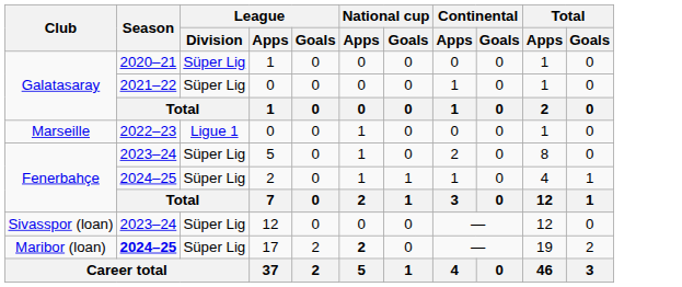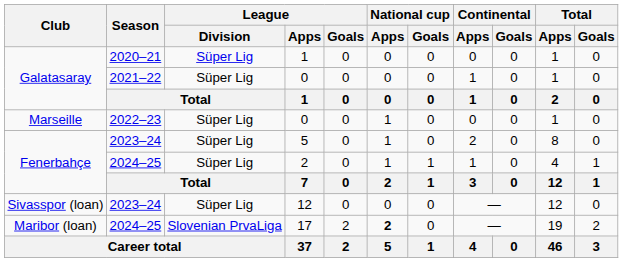 <table class="wikitable" style="text-align:center">
 <tr>
 <th rowspan="2">Club</th>
 <th rowspan="2">Season</th>
 <th colspan="3">League</th>
 <th colspan="2">National cup</th>
 <th colspan="2">Continental</th>
 <th colspan="2">Total</th>
 </tr>
 <tr>
 <th>Division</th>
 <th>Apps</th>
 <th>Goals</th>
 <th>Apps</th>
 <th>Goals</th>
 <th>Apps</th>
 <th>Goals</th>
 <th>Apps</th>
 <th>Goals</th>
 </tr>
 <tr>
 <td rowspan=3><a href='#'>Galatasaray</a></td>
 <td><a href='#'>2020–21</a></td>
 <td><a href='#'>Süper Lig</a></td>
 <td>1</td>
 <td>0</td>
 <td>0</td>
 <td>0</td>
 <td>0</td>
 <td>0</td>
 <td>1</td>
 <td>0</td>
 </tr>
 <tr>
 <td><a href='#'>2021–22</a></td>
 <td>Süper Lig</td>
 <td>0</td>
 <td>0</td>
 <td>0</td>
 <td>0</td>
 <td>1</td>
 <td>0</td>
 <td>1</td>
 <td>0</td>
 </tr>
 <tr>
 <th colspan="2">Total</th>
 <th>1</th>
 <th>0</th>
 <th>0</th>
 <th>0</th>
 <th>1</th>
 <th>0</th>
 <th>2</th>
 <th>0</th>
 </tr>
 <tr>
 <td><a href='#'>Marseille</a></td>
 <td><a href='#'>2022–23</a></td>
-<td><a href='#'>Ligue 1</a></td>
+<td>Süper Lig</td>
 <td>0</td>
 <td>0</td>
 <td>1</td>
 <td>0</td>
 <td>0</td>
 <td>0</td>
 <td>1</td>
 <td>0</td>
 </tr>
 <tr>
 <td rowspan=3><a href='#'>Fenerbahçe</a></td>
 <td><a href='#'>2023–24</a></td>
 <td>Süper Lig</td>
 <td>5</td>
 <td>0</td>
 <td>1</td>
 <td>0</td>
 <td>2</td>
 <td>0</td>
 <td>8</td>
 <td>0</td>
 </tr>
 <tr>
 <td><a href='#'>2024–25</a></td>
 <td>Süper Lig</td>
 <td>2</td>
 <td>0</td>
 <td>1</td>
 <td>1</td>
 <td>1</td>
 <td>0</td>
 <td>4</td>
 <td>1</td>
 </tr>
 <tr>
 <th colspan="2">Total</th>
 <th>7</th>
 <th>0</th>
 <th>2</th>
 <th>1</th>
 <th>3</th>
 <th>0</th>
 <th>12</th>
 <th>1</th>
 </tr>
 <tr>
 <td><a href='#'>Sivasspor</a> (loan)</td>
 <td><a href='#'>2023–24</a></td>
 <td>Süper Lig</td>
 <td>12</td>
 <td>0</td>
 <td>0</td>
 <td>0</td>
 <td colspan="2">—</td>
 <td>12</td>
 <td>0</td>
 </tr>
 <tr>
 <td><a href='#'>Maribor</a> (loan)</td>
-<td><strong><a href='#'>2024–25</a></strong></td>
-<td>Süper Lig</td>
+<td><a href='#'>2024–25</a></td>
+<td><a href='#'>Slovenian PrvaLiga</a></td>
 <td>17</td>
 <td>2</td>
 <td><strong>2</strong></td>
 <td>0</td>
 <td colspan="2">—</td>
 <td>19</td>
 <td>2</td>
 </tr>
 <tr>
 <th colspan=3>Career total</th>
 <th>37</th>
 <th>2</th>
 <th>5</th>
 <th>1</th>
 <th>4</th>
 <th>0</th>
 <th>46</th>
 <th>3</th>
 </tr>
 </table>
